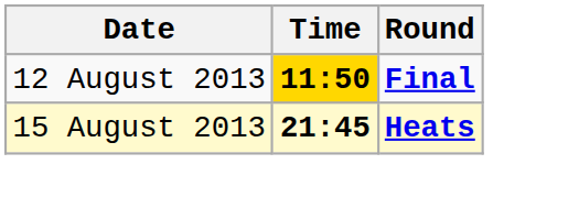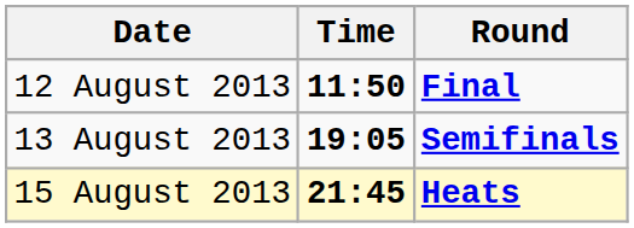 <table class="wikitable">
 <tr>
 <th>Date</th>
 <th>Time</th>
 <th>Round</th>
 </tr>
 <tr>
 <td>12 August 2013</td>
-<td style="background: gold;"><strong>11:50</strong></td>
+<td><strong>11:50</strong></td>
 <td><strong><a href='#'>Final</a></strong></td>
+</tr>
+<tr>
+<td>13 August 2013</td>
+<td><strong>19:05</strong></td>
+<td><strong><a href='#'>Semifinals</a></strong></td>
 </tr>
 <tr style=background:lemonchiffon>
 <td>15 August 2013</td>
 <td><strong>21:45</strong></td>
 <td><strong><a href='#'>Heats</a></strong></td>
 </tr>
 </table>
